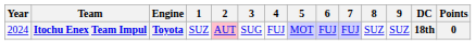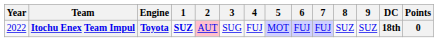 <table class="wikitable" style="text-align:center; font-size:85%">
 <tr>
 <th>Year</th>
 <th>Team</th>
 <th>Engine</th>
 <th>1</th>
 <th>2</th>
 <th>3</th>
 <th>4</th>
 <th>5</th>
 <th>6</th>
 <th>7</th>
 <th>8</th>
 <th>9</th>
 <th>DC</th>
 <th>Points</th>
 </tr>
 <tr>
-<td><a href='#'>2024</a></td>
+<td><a href='#'>2022</a></td>
 <th nowrap><a href='#'>Itochu Enex</a> <a href='#'>Team Impul</a></th>
 <th><a href='#'>Toyota</a></th>
-<td><a href='#'>SUZ</a></td>
+<td><strong><a href='#'>SUZ</a></strong></td>
 <td style="background: pink;"><a href='#'>AUT</a></td>
 <td><a href='#'>SUG</a></td>
 <td><a href='#'>FUJ</a></td>
 <td style="background:#CFCFFF;"><a href='#'>MOT</a><br></td>
 <td style="background:#CFCFFF;"><a href='#'>FUJ</a><br></td>
 <td style="background:#CFCFFF;"><a href='#'>FUJ</a><br></td>
 <td><a href='#'>SUZ</a></td>
 <td><a href='#'>SUZ</a></td>
 <th>18th</th>
 <th>0</th>
 </tr>
 </table>
